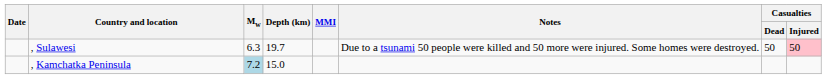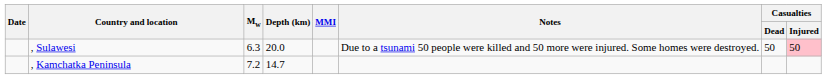 <table class="wikitable sortable sort-under" style="border:1px black; margin-left:1em;">
 <tr>
 <th rowspan="2"><small>Date</small></th>
 <th rowspan="2" style="width: 310px"><small>Country and location</small></th>
 <th rowspan="2"><small>M<sub>w</sub></small></th>
 <th rowspan="2"><small>Depth (km)</small></th>
 <th rowspan="2"><small><a href='#'>MMI</a></small></th>
 <th rowspan="2" class="unsortable"><small>Notes</small></th>
 <th colspan="2"><small>Casualties</small></th>
 </tr>
 <tr>
 <th><small>Dead</small></th>
 <th><small>Injured</small></th>
 </tr>
 <tr>
 <td></td>
 <td>, <a href='#'>Sulawesi</a></td>
 <td>6.3</td>
-<td>19.7</td>
+<td>20.0</td>
 <td></td>
 <td>Due to a <a href='#'>tsunami</a> 50 people were killed and 50 more were injured. Some homes were destroyed.</td>
 <td>50</td>
 <td style="background: pink;">50</td>
 </tr>
 <tr>
 <td></td>
 <td>, <a href='#'>Kamchatka Peninsula</a></td>
-<td style="background: lightblue;">7.2</td>
-<td>15.0</td>
+<td>7.2</td>
+<td>14.7</td>
 <td></td>
 <td></td>
 <td></td>
 <td></td>
 </tr>
 </table>
